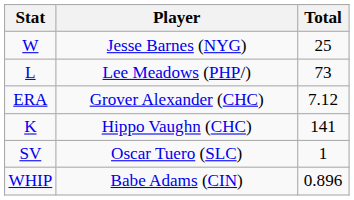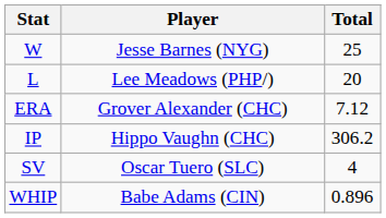 <table class="wikitable" style="text-align:center;">
 <tr>
 <th style="width:15%;">Stat</th>
 <th>Player</th>
 <th style="width:15%;">Total</th>
 </tr>
 <tr>
 <td><a href='#'>W</a></td>
 <td><a href='#'>Jesse Barnes</a> (<a href='#'>NYG</a>)</td>
 <td>25</td>
 </tr>
 <tr>
 <td><a href='#'>L</a></td>
 <td><a href='#'>Lee Meadows</a> (<a href='#'>PHP</a>/)</td>
-<td>73</td>
+<td>20</td>
 </tr>
 <tr>
 <td><a href='#'>ERA</a></td>
 <td><a href='#'>Grover Alexander</a> (<a href='#'>CHC</a>)</td>
 <td>7.12</td>
 </tr>
 <tr>
-<td><a href='#'>K</a></td>
+<td><a href='#'>IP</a></td>
 <td><a href='#'>Hippo Vaughn</a> (<a href='#'>CHC</a>)</td>
-<td>141</td>
+<td>306.2</td>
 </tr>
 <tr>
 <td><a href='#'>SV</a></td>
 <td><a href='#'>Oscar Tuero</a> (<a href='#'>SLC</a>)</td>
-<td>1</td>
+<td>4</td>
 </tr>
 <tr>
 <td><a href='#'>WHIP</a></td>
 <td><a href='#'>Babe Adams</a> (<a href='#'>CIN</a>)</td>
 <td>0.896</td>
 </tr>
 </table>
